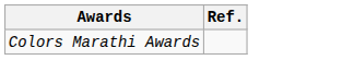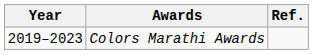 <table class="wikitable">
 <tr>
+<th>Year</th>
 <th>Awards</th>
 <th>Ref.</th>
 </tr>
 <tr>
+<td>2019–2023</td>
 <td><em>Colors Marathi Awards</em></td>
 <td></td>
 </tr>
 </table>
